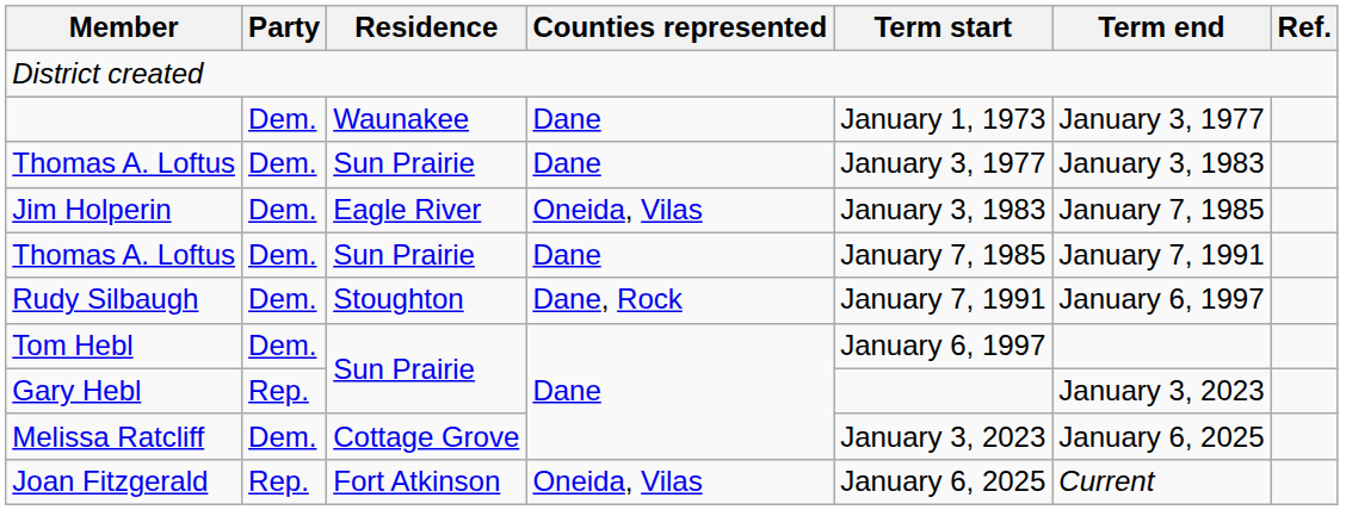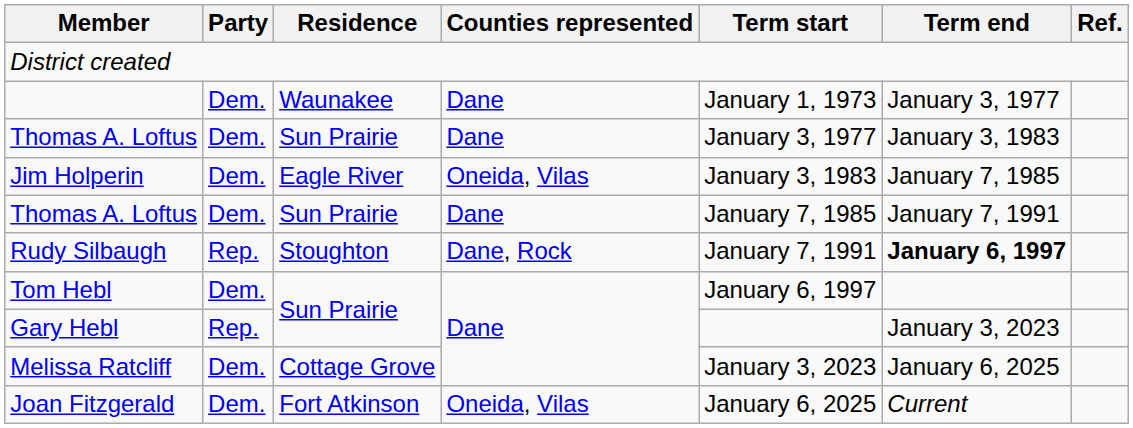 <table class="wikitable">
 <tr>
 <th>Member</th>
 <th>Party</th>
 <th>Residence</th>
 <th>Counties represented</th>
 <th>Term start</th>
 <th>Term end</th>
 <th>Ref.</th>
 </tr>
 <tr>
 <td colspan="7"><em>District created</em></td>
 </tr>
 <tr>
 <td></td>
 <td><a href='#'>Dem.</a></td>
 <td><a href='#'>Waunakee</a></td>
 <td><a href='#'>Dane</a></td>
 <td>January 1, 1973</td>
 <td>January 3, 1977</td>
 <td></td>
 </tr>
 <tr>
 <td><a href='#'>Thomas A. Loftus</a></td>
 <td><a href='#'>Dem.</a></td>
 <td><a href='#'>Sun Prairie</a></td>
 <td><a href='#'>Dane</a></td>
 <td>January 3, 1977</td>
 <td>January 3, 1983</td>
 <td></td>
 </tr>
 <tr>
 <td><a href='#'>Jim Holperin</a></td>
 <td><a href='#'>Dem.</a></td>
 <td><a href='#'>Eagle River</a></td>
 <td><a href='#'>Oneida</a>, <a href='#'>Vilas</a></td>
 <td>January 3, 1983</td>
 <td>January 7, 1985</td>
 <td></td>
 </tr>
 <tr>
 <td><a href='#'>Thomas A. Loftus</a></td>
 <td><a href='#'>Dem.</a></td>
 <td><a href='#'>Sun Prairie</a></td>
 <td><a href='#'>Dane</a></td>
 <td>January 7, 1985</td>
 <td>January 7, 1991</td>
 <td></td>
 </tr>
 <tr>
 <td><a href='#'>Rudy Silbaugh</a></td>
-<td><a href='#'>Dem.</a></td>
+<td><a href='#'>Rep.</a></td>
 <td><a href='#'>Stoughton</a></td>
 <td><a href='#'>Dane</a>, <a href='#'>Rock</a></td>
 <td>January 7, 1991</td>
-<td>January 6, 1997</td>
+<td><strong>January 6, 1997</strong></td>
 <td></td>
 </tr>
 <tr>
 <td><a href='#'>Tom Hebl</a></td>
 <td><a href='#'>Dem.</a></td>
 <td rowspan="2"><a href='#'>Sun Prairie</a></td>
 <td rowspan="3"><a href='#'>Dane</a></td>
 <td>January 6, 1997</td>
 <td></td>
 <td></td>
 </tr>
 <tr>
 <td><a href='#'>Gary Hebl</a></td>
 <td><a href='#'>Rep.</a></td>
 <td></td>
 <td>January 3, 2023</td>
 <td></td>
 </tr>
 <tr>
 <td><a href='#'>Melissa Ratcliff</a></td>
 <td><a href='#'>Dem.</a></td>
 <td><a href='#'>Cottage Grove</a></td>
 <td>January 3, 2023</td>
 <td>January 6, 2025</td>
 <td></td>
 </tr>
 <tr>
 <td><a href='#'>Joan Fitzgerald</a></td>
-<td><a href='#'>Rep.</a></td>
+<td><a href='#'>Dem.</a></td>
 <td><a href='#'>Fort Atkinson</a></td>
 <td><a href='#'>Oneida</a>, <a href='#'>Vilas</a></td>
 <td>January 6, 2025</td>
 <td><em>Current</em></td>
 <td></td>
 </tr>
 </table>
